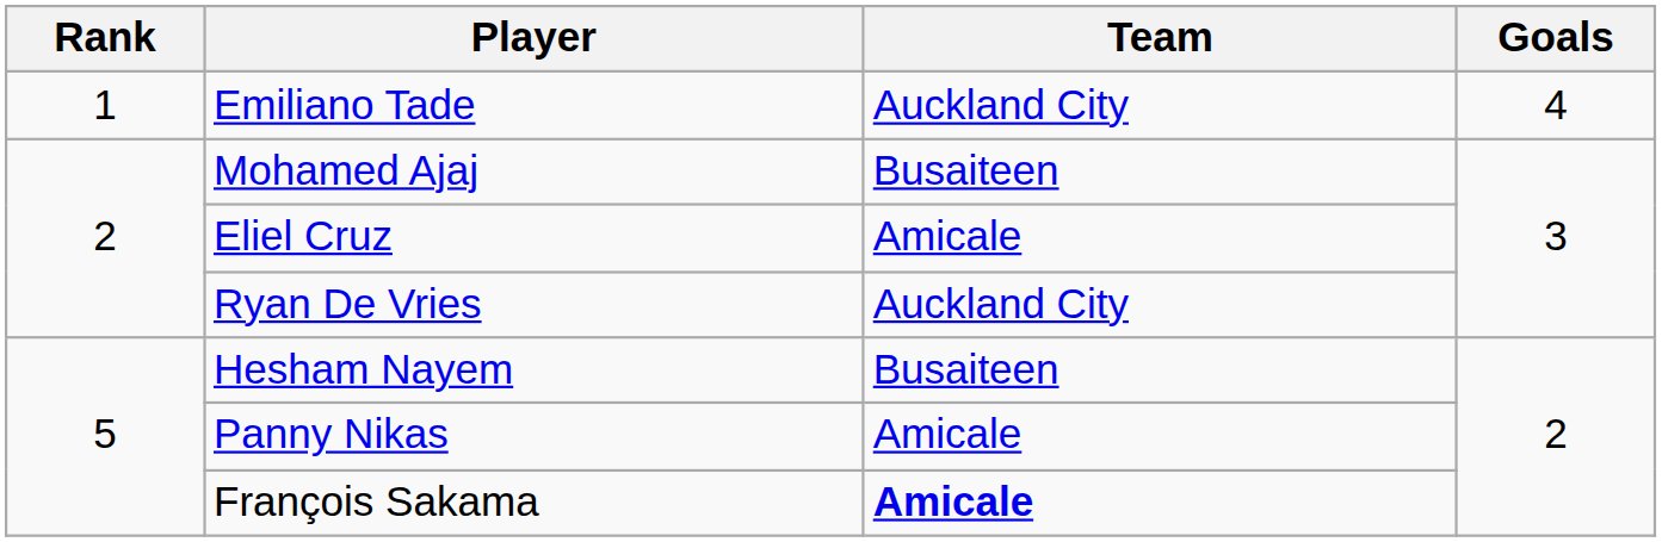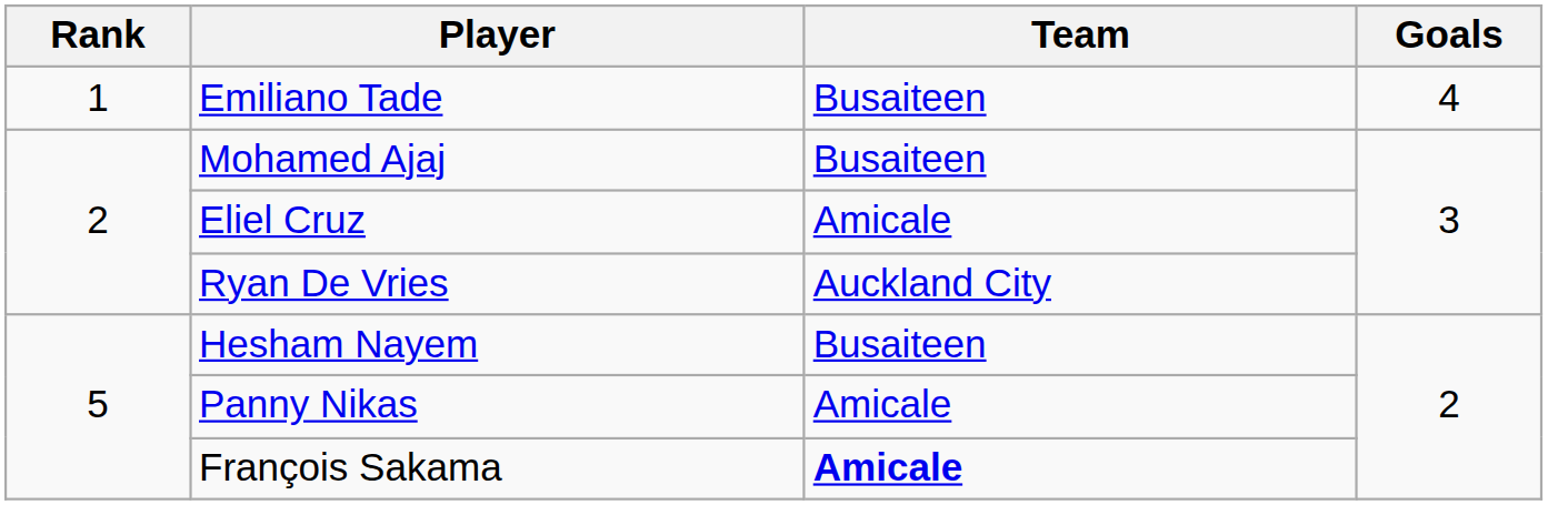 <table class="wikitable" style="text-align:center; width:50%;">
 <tr>
 <th style="width:12%;">Rank</th>
 <th style="width:40%;">Player</th>
 <th style="width:36%;">Team</th>
 <th style="width:12%;">Goals</th>
 </tr>
 <tr>
 <td>1</td>
 <td align=left> <a href='#'>Emiliano Tade</a></td>
-<td align=left> <a href='#'>Auckland City</a></td>
+<td align=left> <a href='#'>Busaiteen</a></td>
 <td>4</td>
 </tr>
 <tr>
 <td rowspan=3>2</td>
 <td align=left> <a href='#'>Mohamed Ajaj</a></td>
 <td align=left> <a href='#'>Busaiteen</a></td>
 <td rowspan=3>3</td>
 </tr>
 <tr>
 <td align=left> <a href='#'>Eliel Cruz</a></td>
 <td align=left> <a href='#'>Amicale</a></td>
 </tr>
 <tr>
 <td align=left> <a href='#'>Ryan De Vries</a></td>
 <td align=left> <a href='#'>Auckland City</a></td>
 </tr>
 <tr>
 <td rowspan=3>5</td>
 <td align=left> <a href='#'>Hesham Nayem</a></td>
 <td align=left> <a href='#'>Busaiteen</a></td>
 <td rowspan=3>2</td>
 </tr>
 <tr>
 <td align=left> <a href='#'>Panny Nikas</a></td>
 <td align=left> <a href='#'>Amicale</a></td>
 </tr>
 <tr>
 <td align=left> François Sakama</td>
 <td align=left><strong> <a href='#'>Amicale</a></strong></td>
 </tr>
 </table>
